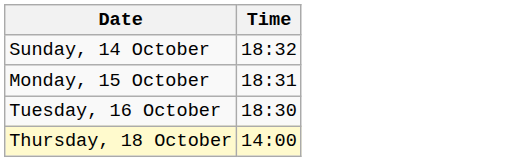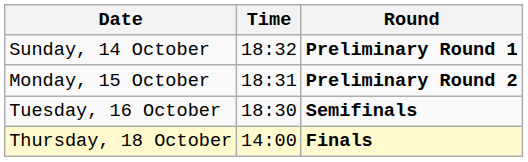 <table class="wikitable">
 <tr>
 <th>Date</th>
 <th>Time</th>
+<th>Round</th>
 </tr>
 <tr>
 <td>Sunday, 14 October</td>
 <td>18:32</td>
+<td><strong>Preliminary Round 1</strong></td>
 </tr>
 <tr>
 <td>Monday, 15 October</td>
 <td>18:31</td>
+<td><strong>Preliminary Round 2</strong></td>
 </tr>
 <tr>
 <td>Tuesday, 16 October</td>
 <td>18:30</td>
+<td><strong>Semifinals</strong></td>
 </tr>
 <tr style=background:lemonchiffon>
 <td>Thursday, 18 October</td>
 <td>14:00</td>
+<td><strong>Finals</strong></td>
 </tr>
 </table>
